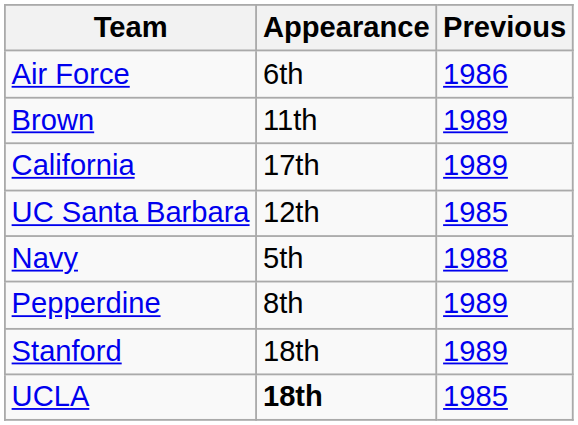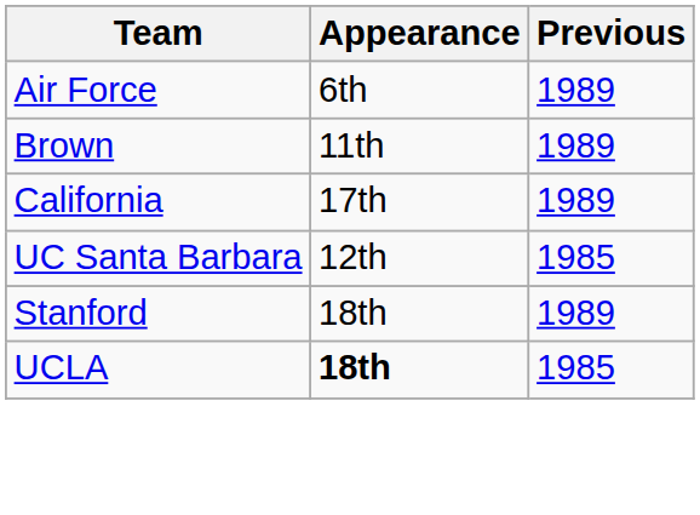 <table class="wikitable sortable">
 <tr>
 <th>Team</th>
 <th>Appearance</th>
 <th>Previous</th>
 </tr>
 <tr>
 <td><a href='#'>Air Force</a></td>
 <td>6th</td>
-<td><a href='#'>1986</a></td>
+<td><a href='#'>1989</a></td>
 </tr>
 <tr>
 <td><a href='#'>Brown</a></td>
 <td>11th</td>
 <td><a href='#'>1989</a></td>
 </tr>
 <tr>
 <td><a href='#'>California</a></td>
 <td>17th</td>
 <td><a href='#'>1989</a></td>
 </tr>
 <tr>
 <td><a href='#'>UC Santa Barbara</a></td>
 <td>12th</td>
 <td><a href='#'>1985</a></td>
 </tr>
 <tr>
-<td><a href='#'>Navy</a></td>
-<td>5th</td>
-<td><a href='#'>1988</a></td>
-</tr>
-<tr>
-<td><a href='#'>Pepperdine</a></td>
-<td>8th</td>
-<td><a href='#'>1989</a></td>
-</tr>
-<tr>
 <td><a href='#'>Stanford</a></td>
 <td>18th</td>
 <td><a href='#'>1989</a></td>
 </tr>
 <tr>
 <td><a href='#'>UCLA</a></td>
 <td><strong>18th</strong></td>
 <td><a href='#'>1985</a></td>
 </tr>
 </table>
